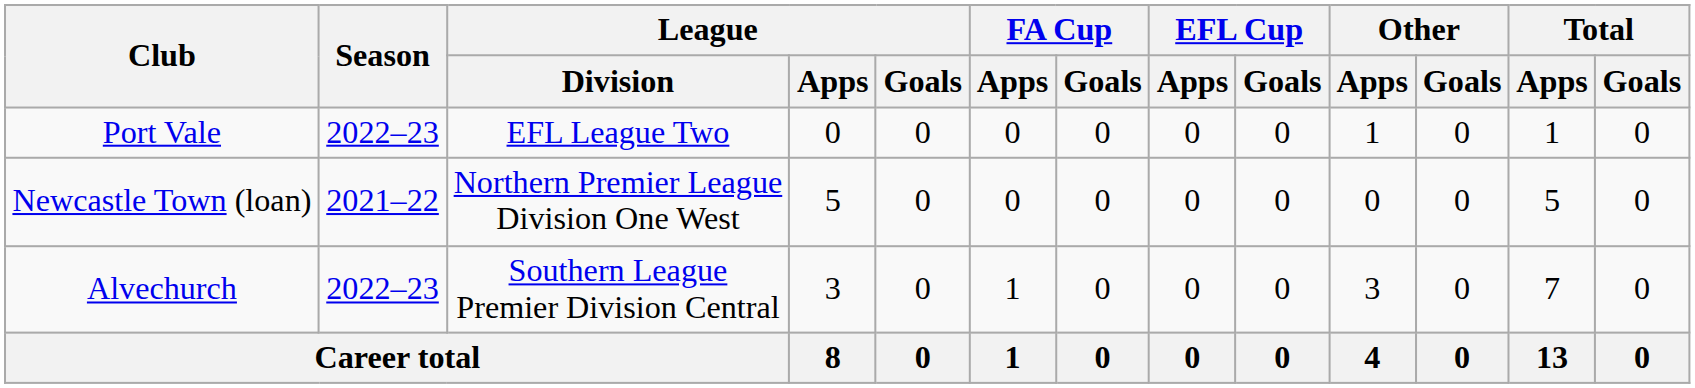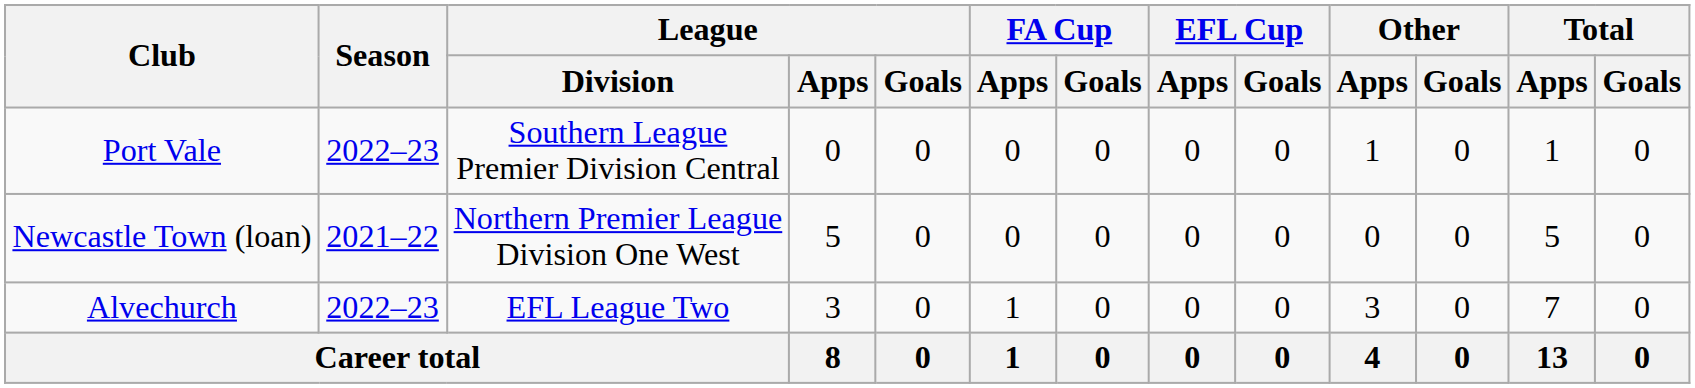 <table class="wikitable" style="text-align:center">
 <tr>
 <th rowspan="2">Club</th>
 <th rowspan="2">Season</th>
 <th colspan="3">League</th>
 <th colspan="2"><a href='#'>FA Cup</a></th>
 <th colspan="2"><a href='#'>EFL Cup</a></th>
 <th colspan="2">Other</th>
 <th colspan="2">Total</th>
 </tr>
 <tr>
 <th>Division</th>
 <th>Apps</th>
 <th>Goals</th>
 <th>Apps</th>
 <th>Goals</th>
 <th>Apps</th>
 <th>Goals</th>
 <th>Apps</th>
 <th>Goals</th>
 <th>Apps</th>
 <th>Goals</th>
 </tr>
 <tr>
 <td><a href='#'>Port Vale</a></td>
 <td><a href='#'>2022–23</a></td>
-<td><a href='#'>EFL League Two</a></td>
+<td><a href='#'>Southern League</a><br>Premier Division Central</td>
 <td>0</td>
 <td>0</td>
 <td>0</td>
 <td>0</td>
 <td>0</td>
 <td>0</td>
 <td>1</td>
 <td>0</td>
 <td>1</td>
 <td>0</td>
 </tr>
 <tr>
 <td><a href='#'>Newcastle Town</a> (loan)</td>
 <td><a href='#'>2021–22</a></td>
 <td><a href='#'>Northern Premier League</a><br>Division One West</td>
 <td>5</td>
 <td>0</td>
 <td>0</td>
 <td>0</td>
 <td>0</td>
 <td>0</td>
 <td>0</td>
 <td>0</td>
 <td>5</td>
 <td>0</td>
 </tr>
 <tr>
 <td><a href='#'>Alvechurch</a></td>
 <td><a href='#'>2022–23</a></td>
-<td><a href='#'>Southern League</a><br>Premier Division Central</td>
+<td><a href='#'>EFL League Two</a></td>
 <td>3</td>
 <td>0</td>
 <td>1</td>
 <td>0</td>
 <td>0</td>
 <td>0</td>
 <td>3</td>
 <td>0</td>
 <td>7</td>
 <td>0</td>
 </tr>
 <tr>
 <th colspan="3">Career total</th>
 <th>8</th>
 <th>0</th>
 <th>1</th>
 <th>0</th>
 <th>0</th>
 <th>0</th>
 <th>4</th>
 <th>0</th>
 <th>13</th>
 <th>0</th>
 </tr>
 </table>
